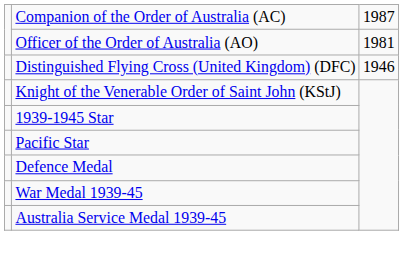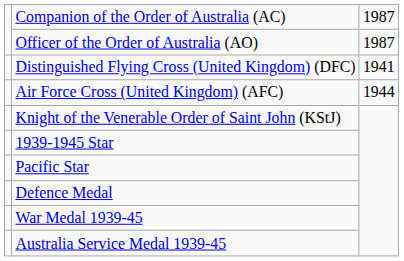 <table class="wikitable">
 <tr>
 <td rowspan=2></td>
 <td><a href='#'>Companion of the Order of Australia</a> (AC)</td>
 <td>1987</td>
 </tr>
 <tr>
 <td><a href='#'>Officer of the Order of Australia</a> (AO)</td>
-<td>1981</td>
+<td>1987</td>
 </tr>
 <tr>
 <td></td>
 <td><a href='#'>Distinguished Flying Cross (United Kingdom)</a> (DFC)</td>
-<td>1946</td>
+<td>1941</td>
+</tr>
+<tr>
+<td></td>
+<td><a href='#'>Air Force Cross (United Kingdom)</a> (AFC)</td>
+<td>1944</td>
 </tr>
 <tr>
 <td></td>
 <td><a href='#'>Knight of the Venerable Order of Saint John</a> (KStJ)</td>
 </tr>
 <tr>
 <td></td>
 <td><a href='#'>1939-1945 Star</a></td>
 </tr>
 <tr>
 <td></td>
 <td><a href='#'>Pacific Star</a></td>
 </tr>
 <tr>
 <td></td>
 <td><a href='#'>Defence Medal</a></td>
 </tr>
 <tr>
 <td></td>
 <td><a href='#'>War Medal 1939-45</a></td>
 </tr>
 <tr>
 <td></td>
 <td><a href='#'>Australia Service Medal 1939-45</a></td>
 </tr>
 </table>
